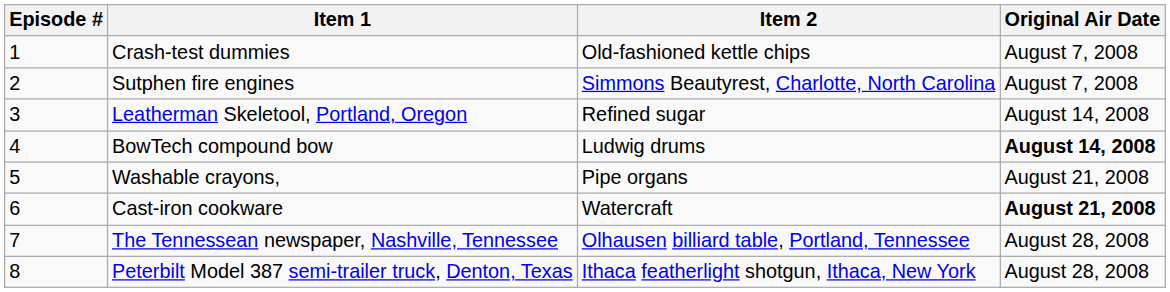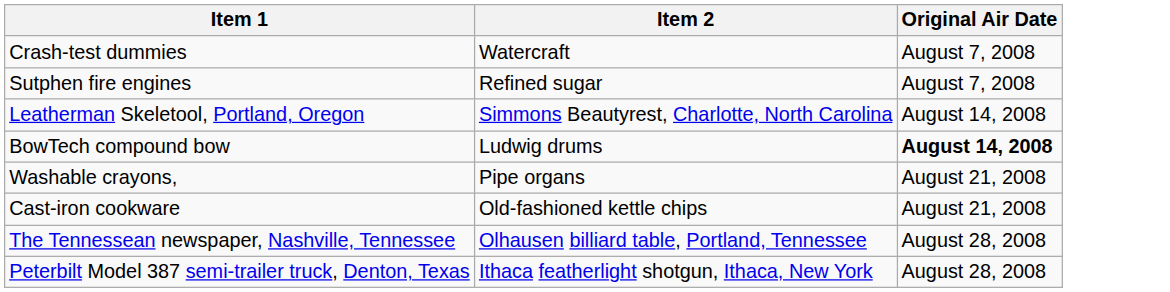 <table class="wikitable">
 <tr>
-<th>Episode #</th>
 <th>Item 1</th>
 <th>Item 2</th>
 <th>Original Air Date</th>
 </tr>
 <tr>
-<td>1</td>
 <td>Crash-test dummies</td>
-<td>Old-fashioned kettle chips</td>
+<td>Watercraft</td>
 <td>August 7, 2008</td>
 </tr>
 <tr>
-<td>2</td>
 <td>Sutphen fire engines</td>
-<td><a href='#'>Simmons</a> Beautyrest, <a href='#'>Charlotte, North Carolina</a></td>
+<td>Refined sugar</td>
 <td>August 7, 2008</td>
 </tr>
 <tr>
-<td>3</td>
 <td><a href='#'>Leatherman</a> Skeletool, <a href='#'>Portland, Oregon</a></td>
-<td>Refined sugar</td>
+<td><a href='#'>Simmons</a> Beautyrest, <a href='#'>Charlotte, North Carolina</a></td>
 <td>August 14, 2008</td>
 </tr>
 <tr>
-<td>4</td>
 <td>BowTech compound bow</td>
 <td>Ludwig drums</td>
 <td><strong>August 14, 2008</strong></td>
 </tr>
 <tr>
-<td>5</td>
 <td>Washable crayons,</td>
 <td>Pipe organs</td>
 <td>August 21, 2008</td>
 </tr>
 <tr>
-<td>6</td>
 <td>Cast-iron cookware</td>
-<td>Watercraft</td>
-<td><strong>August 21, 2008</strong></td>
+<td>Old-fashioned kettle chips</td>
+<td>August 21, 2008</td>
 </tr>
 <tr>
-<td>7</td>
 <td><a href='#'>The Tennessean</a> newspaper, <a href='#'>Nashville, Tennessee</a></td>
 <td><a href='#'>Olhausen</a> <a href='#'>billiard table</a>, <a href='#'>Portland, Tennessee</a></td>
 <td>August 28, 2008</td>
 </tr>
 <tr>
-<td>8</td>
 <td><a href='#'>Peterbilt</a> Model 387 <a href='#'>semi-trailer truck</a>, <a href='#'>Denton, Texas</a></td>
 <td><a href='#'>Ithaca</a> <a href='#'>featherlight</a> shotgun, <a href='#'>Ithaca, New York</a></td>
 <td>August 28, 2008</td>
 </tr>
 </table>
